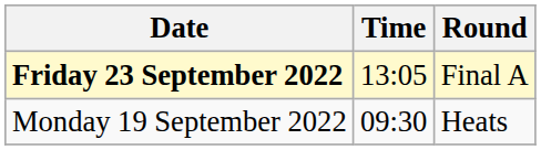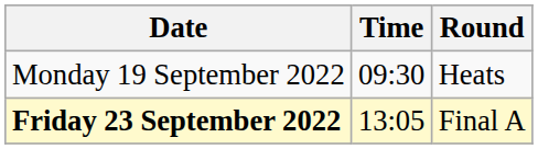 <table class="wikitable">
 <tr>
 <th>Date</th>
 <th>Time</th>
 <th>Round</th>
 </tr>
+<tr>
+<td>Monday 19 September 2022</td>
+<td>09:30</td>
+<td>Heats</td>
+</tr>
 <tr bgcolor=lemonchiffon>
 <td><strong>Friday 23 September 2022</strong></td>
 <td>13:05</td>
 <td>Final A</td>
 </tr>
-<tr>
-<td>Monday 19 September 2022</td>
-<td>09:30</td>
-<td>Heats</td>
-</tr>
 </table>
